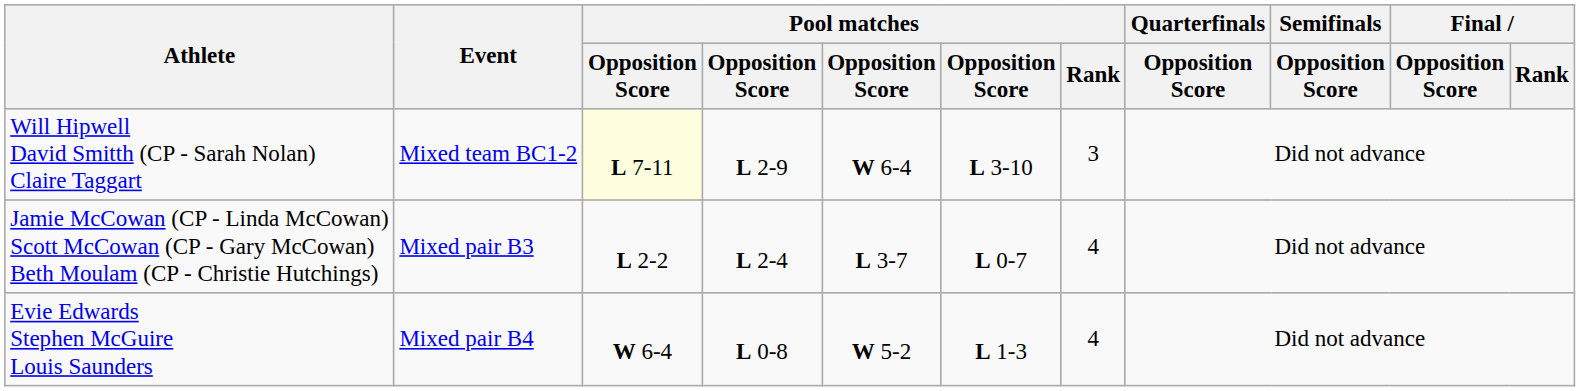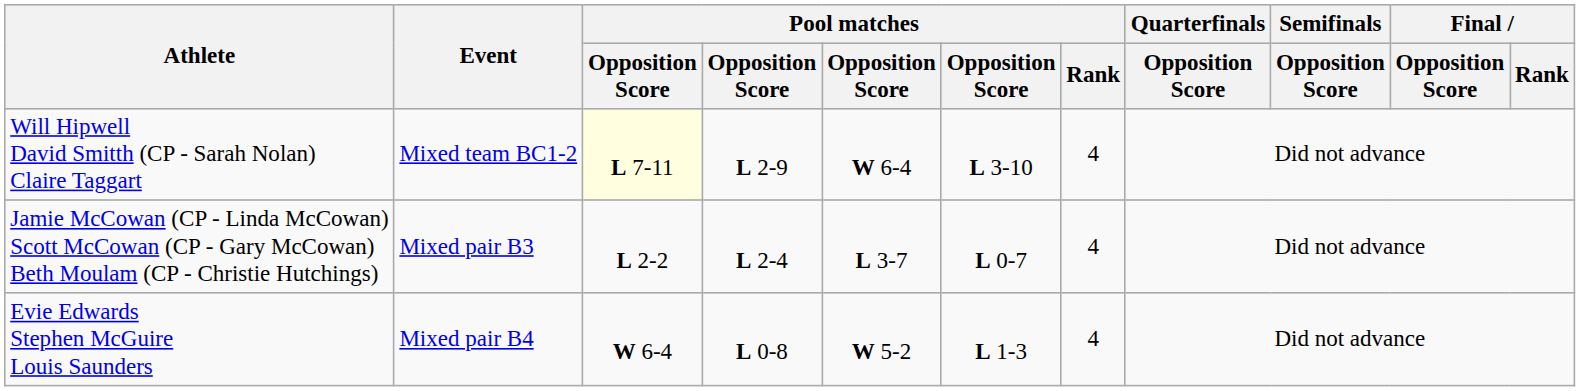 <table class=wikitable style="font-size:90%">
 <tr>
 <th rowspan="2">Athlete</th>
 <th rowspan="2">Event</th>
 <th colspan="5">Pool matches</th>
 <th>Quarterfinals</th>
 <th>Semifinals</th>
 <th colspan=2>Final / </th>
 </tr>
 <tr>
 <th>Opposition<br>Score</th>
 <th>Opposition<br>Score</th>
 <th>Opposition<br>Score</th>
 <th>Opposition<br>Score</th>
 <th>Rank</th>
 <th>Opposition<br>Score</th>
 <th>Opposition<br>Score</th>
 <th>Opposition<br>Score</th>
 <th>Rank</th>
 </tr>
 <tr align=center>
 <td align=left><a href='#'>Will Hipwell</a><br><a href='#'>David Smitth</a> (CP - Sarah Nolan)<br><a href='#'>Claire Taggart</a></td>
 <td align=left><a href='#'>Mixed team BC1-2</a></td>
 <td style="background: lightyellow;"><br> <strong>L</strong> 7-11</td>
 <td><br> <strong>L</strong> 2-9</td>
 <td><br> <strong>W</strong> 6-4</td>
 <td><br> <strong>L</strong> 3-10</td>
-<td>3</td>
+<td>4</td>
 <td Colspan=4>Did not advance</td>
 </tr>
 <tr align=center>
 <td align=left><a href='#'>Jamie McCowan</a> (CP - Linda McCowan)<br><a href='#'>Scott McCowan</a> (CP - Gary McCowan)<br><a href='#'>Beth Moulam</a> (CP - Christie Hutchings)</td>
 <td align=left><a href='#'>Mixed pair B3</a></td>
 <td><br> <strong>L</strong> 2-2</td>
 <td><br> <strong>L</strong> 2-4</td>
 <td><br> <strong>L</strong> 3-7</td>
 <td><br> <strong>L</strong> 0-7</td>
 <td>4</td>
 <td colspan=4>Did not advance</td>
 </tr>
 <tr align=center>
 <td align=left><a href='#'>Evie Edwards</a><br><a href='#'>Stephen McGuire</a><br><a href='#'>Louis Saunders</a></td>
 <td align=left><a href='#'>Mixed pair B4</a></td>
 <td><br> <strong>W</strong> 6-4</td>
 <td><br> <strong>L</strong> 0-8</td>
 <td><br> <strong>W</strong> 5-2</td>
 <td><br> <strong>L</strong> 1-3</td>
 <td>4</td>
 <td colspan=4>Did not advance</td>
 </tr>
 </table>
